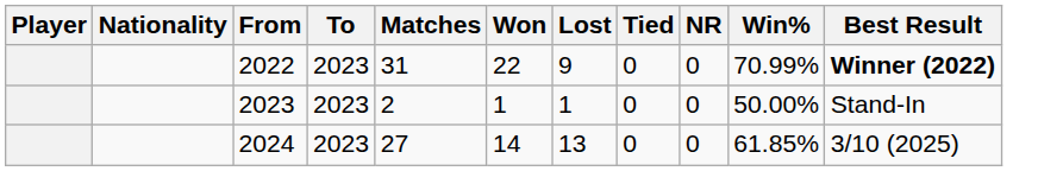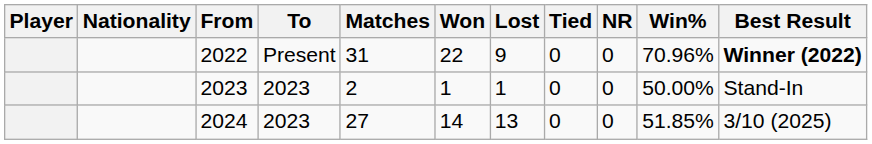 <table class="wikitable plainrowheaders sortable">
 <tr>
 <th scope="col">Player</th>
 <th scope="col">Nationality</th>
 <th scope="col">From</th>
 <th>To</th>
 <th scope="col">Matches</th>
 <th scope="col">Won</th>
 <th scope="col">Lost</th>
 <th scope="col">Tied</th>
 <th scope="col">NR</th>
 <th scope="col">Win%</th>
 <th>Best Result</th>
 </tr>
 <tr>
 <th scope= row></th>
 <td></td>
 <td>2022</td>
-<td>2023</td>
+<td>Present</td>
 <td>31</td>
 <td>22</td>
 <td>9</td>
 <td>0</td>
 <td>0</td>
-<td>70.99%</td>
+<td>70.96%</td>
 <td><strong>Winner (2022)</strong></td>
 </tr>
 <tr>
 <th scope= row></th>
 <td></td>
 <td>2023</td>
 <td>2023</td>
 <td>2</td>
 <td>1</td>
 <td>1</td>
 <td>0</td>
 <td>0</td>
 <td>50.00%</td>
 <td>Stand-In</td>
 </tr>
 <tr>
 <th scope="row"></th>
 <td></td>
 <td>2024</td>
 <td>2023</td>
 <td>27</td>
 <td>14</td>
 <td>13</td>
 <td>0</td>
 <td>0</td>
-<td>61.85%</td>
+<td>51.85%</td>
 <td>3/10 (2025)</td>
 </tr>
 </table>
